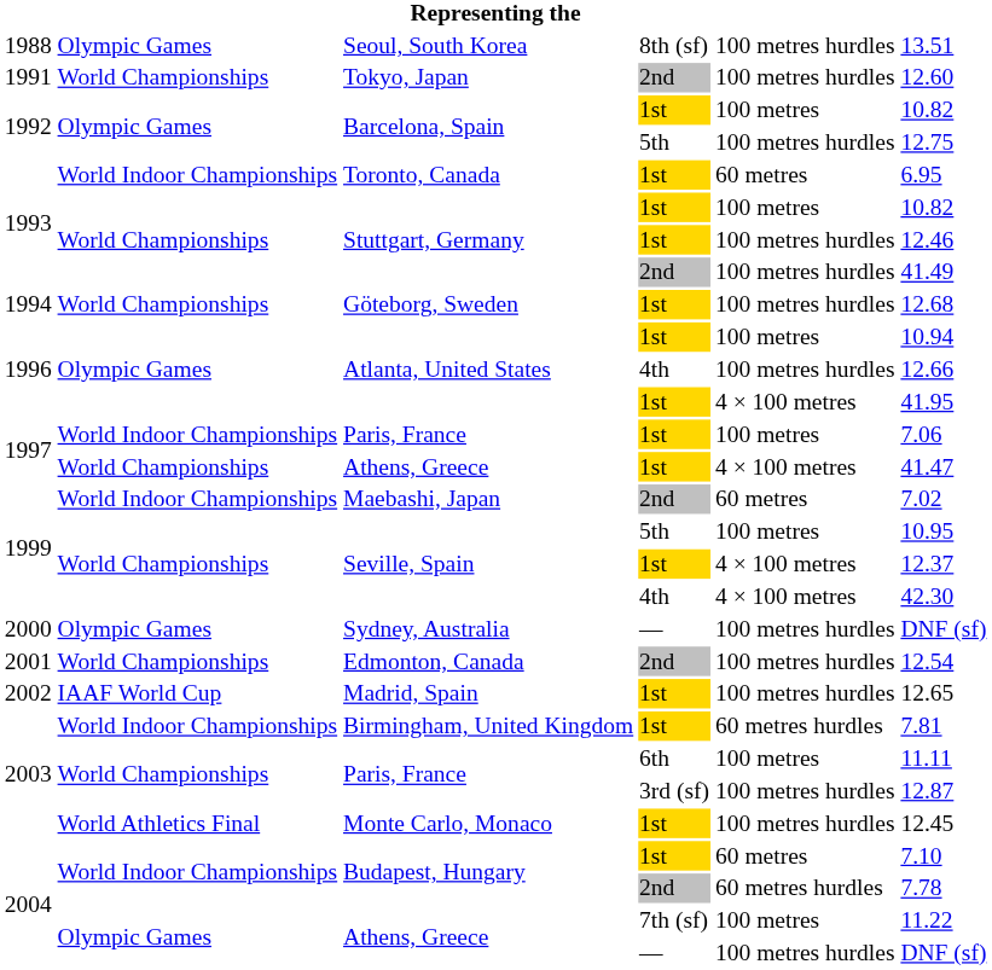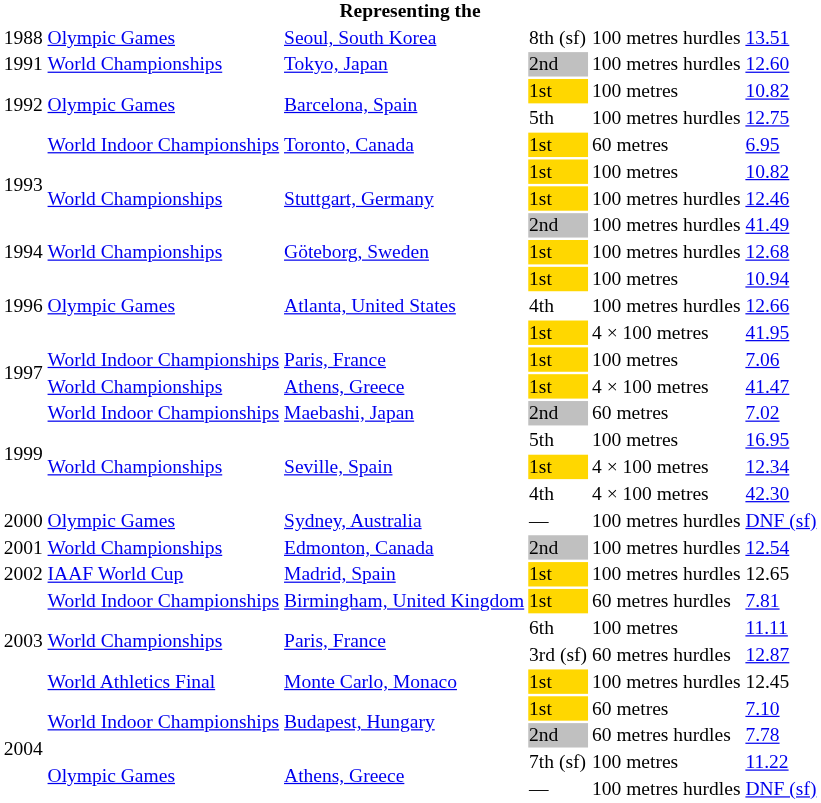 <table>
 <tr>
 <th colspan="6">Representing the </th>
 </tr>
 <tr>
 <td rowspan=1>1988</td>
 <td rowspan=1><a href='#'>Olympic Games</a></td>
 <td rowspan=1><a href='#'>Seoul, South Korea</a></td>
 <td>8th (sf)</td>
 <td>100 metres hurdles</td>
 <td><a href='#'>13.51</a></td>
 </tr>
 <tr>
 <td rowspan=1>1991</td>
 <td rowspan=1><a href='#'>World Championships</a></td>
 <td rowspan=1><a href='#'>Tokyo, Japan</a></td>
 <td bgcolor=silver>2nd</td>
 <td>100 metres hurdles</td>
 <td><a href='#'>12.60</a></td>
 </tr>
 <tr>
 <td rowspan=2>1992</td>
 <td rowspan=2><a href='#'>Olympic Games</a></td>
 <td rowspan=2><a href='#'>Barcelona, Spain</a></td>
 <td bgcolor=gold>1st</td>
 <td>100 metres</td>
 <td><a href='#'>10.82</a></td>
 </tr>
 <tr>
 <td>5th</td>
 <td>100 metres hurdles</td>
 <td><a href='#'>12.75</a></td>
 </tr>
 <tr>
 <td rowspan=4>1993</td>
 <td rowspan=1><a href='#'>World Indoor Championships</a></td>
 <td rowspan=1><a href='#'>Toronto, Canada</a></td>
 <td bgcolor=gold>1st</td>
 <td>60 metres</td>
 <td><a href='#'>6.95</a></td>
 </tr>
 <tr>
 <td rowspan=3><a href='#'>World Championships</a></td>
 <td rowspan=3><a href='#'>Stuttgart, Germany</a></td>
 <td bgcolor=gold>1st</td>
 <td>100 metres</td>
 <td><a href='#'>10.82</a></td>
 </tr>
 <tr>
 <td bgcolor=gold>1st</td>
 <td>100 metres hurdles</td>
 <td><a href='#'>12.46</a></td>
 </tr>
 <tr>
 <td bgcolor=silver>2nd</td>
 <td>100 metres hurdles</td>
 <td><a href='#'>41.49</a></td>
 </tr>
 <tr>
 <td rowspan=1>1994</td>
 <td rowspan=1><a href='#'>World Championships</a></td>
 <td rowspan=1><a href='#'>Göteborg, Sweden</a></td>
 <td bgcolor=gold>1st</td>
 <td>100 metres hurdles</td>
 <td><a href='#'>12.68</a></td>
 </tr>
 <tr>
 <td rowspan=3>1996</td>
 <td rowspan=3><a href='#'>Olympic Games</a></td>
 <td rowspan=3><a href='#'>Atlanta, United States</a></td>
 <td bgcolor=gold>1st</td>
 <td>100 metres</td>
 <td><a href='#'>10.94</a></td>
 </tr>
 <tr>
 <td>4th</td>
 <td>100 metres hurdles</td>
 <td><a href='#'>12.66</a></td>
 </tr>
 <tr>
 <td bgcolor=gold>1st</td>
 <td>4 × 100 metres</td>
 <td><a href='#'>41.95</a></td>
 </tr>
 <tr>
 <td rowspan=2>1997</td>
 <td rowspan=1><a href='#'>World Indoor Championships</a></td>
 <td rowspan=1><a href='#'>Paris, France</a></td>
 <td bgcolor=gold>1st</td>
 <td>100 metres</td>
 <td><a href='#'>7.06</a></td>
 </tr>
 <tr>
 <td rowspan=1><a href='#'>World Championships</a></td>
 <td rowspan=1><a href='#'>Athens, Greece</a></td>
 <td bgcolor=gold>1st</td>
 <td>4 × 100 metres</td>
 <td><a href='#'>41.47</a></td>
 </tr>
 <tr>
 <td rowspan=4>1999</td>
 <td rowspan=1><a href='#'>World Indoor Championships</a></td>
 <td rowspan=1><a href='#'>Maebashi, Japan</a></td>
 <td bgcolor=silver>2nd</td>
 <td>60 metres</td>
 <td><a href='#'>7.02</a></td>
 </tr>
 <tr>
 <td rowspan=3><a href='#'>World Championships</a></td>
 <td rowspan=3><a href='#'>Seville, Spain</a></td>
 <td>5th</td>
 <td>100 metres</td>
-<td><a href='#'>10.95</a></td>
+<td><a href='#'>16.95</a></td>
 </tr>
 <tr>
 <td bgcolor=gold>1st</td>
 <td>4 × 100 metres</td>
-<td><a href='#'>12.37</a></td>
+<td><a href='#'>12.34</a></td>
 </tr>
 <tr>
 <td>4th</td>
 <td>4 × 100 metres</td>
 <td><a href='#'>42.30</a></td>
 </tr>
 <tr>
 <td rowspan=1>2000</td>
 <td rowspan=1><a href='#'>Olympic Games</a></td>
 <td rowspan=1><a href='#'>Sydney, Australia</a></td>
 <td>—</td>
 <td>100 metres hurdles</td>
 <td><a href='#'>DNF (sf)</a></td>
 </tr>
 <tr>
 <td rowspan=1>2001</td>
 <td rowspan=1><a href='#'>World Championships</a></td>
 <td rowspan=1><a href='#'>Edmonton, Canada</a></td>
 <td bgcolor=silver>2nd</td>
 <td>100 metres hurdles</td>
 <td><a href='#'>12.54</a></td>
 </tr>
 <tr>
 <td rowspan=1>2002</td>
 <td rowspan=1><a href='#'>IAAF World Cup</a></td>
 <td rowspan=1><a href='#'>Madrid, Spain</a></td>
 <td bgcolor=gold>1st</td>
 <td>100 metres hurdles</td>
 <td>12.65</td>
 </tr>
 <tr>
 <td rowspan=4>2003</td>
 <td rowspan=1><a href='#'>World Indoor Championships</a></td>
 <td rowspan=1><a href='#'>Birmingham, United Kingdom</a></td>
 <td bgcolor=gold>1st</td>
 <td>60 metres hurdles</td>
 <td><a href='#'>7.81</a></td>
 </tr>
 <tr>
 <td rowspan=2><a href='#'>World Championships</a></td>
 <td rowspan=2><a href='#'>Paris, France</a></td>
 <td>6th</td>
 <td>100 metres</td>
 <td><a href='#'>11.11</a></td>
 </tr>
 <tr>
 <td>3rd (sf)</td>
-<td>100 metres hurdles</td>
+<td>60 metres hurdles</td>
 <td><a href='#'>12.87</a></td>
 </tr>
 <tr>
 <td rowspan=1><a href='#'>World Athletics Final</a></td>
 <td rowspan=1><a href='#'>Monte Carlo, Monaco</a></td>
 <td bgcolor=gold>1st</td>
 <td>100 metres hurdles</td>
 <td>12.45</td>
 </tr>
 <tr>
 <td rowspan=4>2004</td>
 <td rowspan=2><a href='#'>World Indoor Championships</a></td>
 <td rowspan=2><a href='#'>Budapest, Hungary</a></td>
 <td bgcolor=gold>1st</td>
 <td>60 metres</td>
 <td><a href='#'>7.10</a></td>
 </tr>
 <tr>
 <td bgcolor=silver>2nd</td>
 <td>60 metres hurdles</td>
 <td><a href='#'>7.78</a></td>
 </tr>
 <tr>
 <td rowspan=2><a href='#'>Olympic Games</a></td>
 <td rowspan=2><a href='#'>Athens, Greece</a></td>
 <td>7th (sf)</td>
 <td>100 metres</td>
 <td><a href='#'>11.22</a></td>
 </tr>
 <tr>
 <td>—</td>
 <td>100 metres hurdles</td>
 <td><a href='#'>DNF (sf)</a></td>
 </tr>
 <tr>
 </tr>
 </table>
